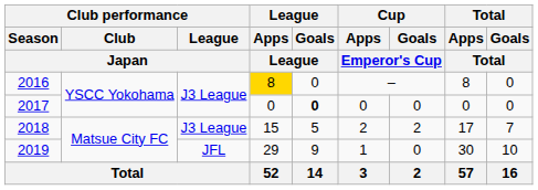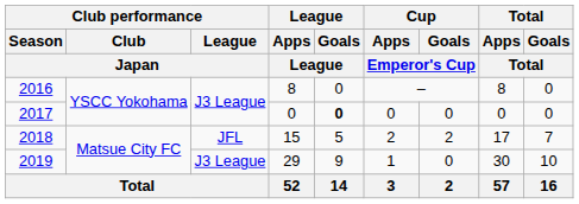 <table class="wikitable" style="text-align:center;">
 <tr>
 <th colspan=3>Club performance</th>
 <th colspan=2>League</th>
 <th colspan=2>Cup</th>
 <th colspan=2>Total</th>
 </tr>
 <tr>
 <th>Season</th>
 <th>Club</th>
 <th>League</th>
 <th>Apps</th>
 <th>Goals</th>
 <th>Apps</th>
 <th>Goals</th>
 <th>Apps</th>
 <th>Goals</th>
 </tr>
 <tr>
 <th colspan=3>Japan</th>
 <th colspan=2>League</th>
 <th colspan=2><a href='#'>Emperor's Cup</a></th>
 <th colspan=2>Total</th>
 </tr>
 <tr>
 <td><a href='#'>2016</a></td>
 <td rowspan="2"><a href='#'>YSCC Yokohama</a></td>
 <td rowspan="2"><a href='#'>J3 League</a></td>
-<td style="background: gold;">8</td>
+<td>8</td>
 <td>0</td>
 <td colspan="2">–</td>
 <td>8</td>
 <td>0</td>
 </tr>
 <tr>
 <td><a href='#'>2017</a></td>
 <td>0</td>
 <td><strong>0</strong></td>
 <td>0</td>
 <td>0</td>
 <td>0</td>
 <td>0</td>
 </tr>
 <tr>
 <td><a href='#'>2018</a></td>
 <td rowspan="2"><a href='#'>Matsue City FC</a></td>
-<td><a href='#'>J3 League</a></td>
+<td rowspan="1"><a href='#'>JFL</a></td>
 <td>15</td>
 <td>5</td>
 <td>2</td>
 <td>2</td>
 <td>17</td>
 <td>7</td>
 </tr>
 <tr>
 <td><a href='#'>2019</a></td>
-<td rowspan="1"><a href='#'>JFL</a></td>
+<td><a href='#'>J3 League</a></td>
 <td>29</td>
 <td>9</td>
 <td>1</td>
 <td>0</td>
 <td>30</td>
 <td>10</td>
 </tr>
 <tr>
 <th colspan=3>Total</th>
 <th>52</th>
 <th>14</th>
 <th>3</th>
 <th>2</th>
 <th>57</th>
 <th>16</th>
 </tr>
 </table>
